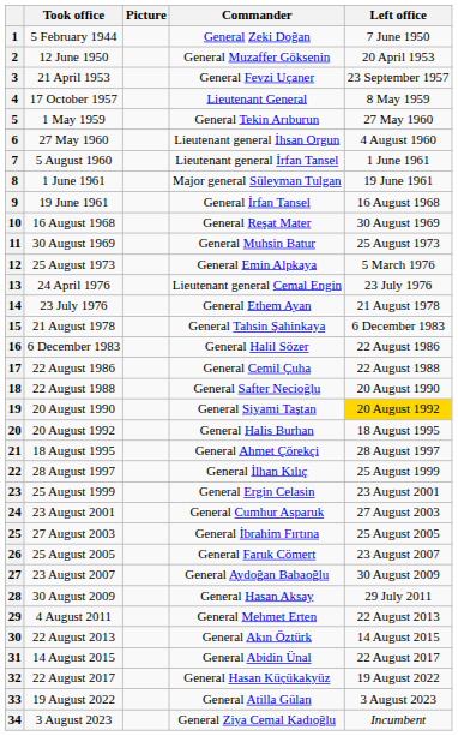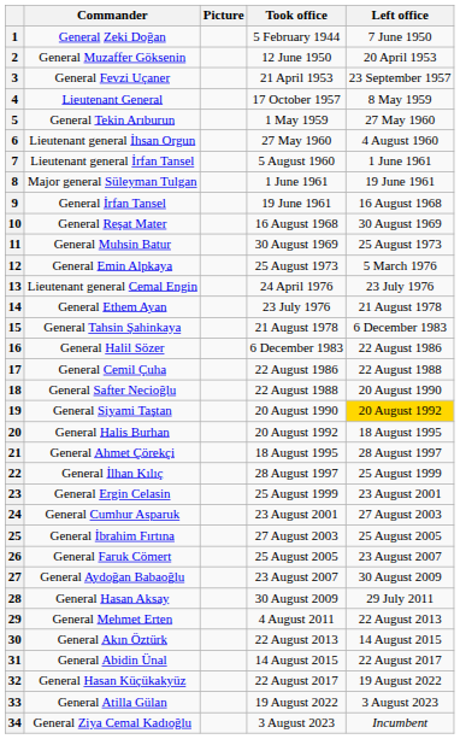 <table class="wikitable" style="text-align:center">
 <tr>
 <th></th>
+<th>Commander</th>
+<th>Picture</th>
 <th>Took office</th>
-<th>Picture</th>
-<th>Commander</th>
 <th>Left office</th>
 </tr>
 <tr>
 <th>1</th>
+<td><a href='#'>General</a> <a href='#'>Zeki Doğan</a></td>
+<td></td>
 <td>5 February 1944</td>
-<td></td>
-<td><a href='#'>General</a> <a href='#'>Zeki Doğan</a></td>
 <td>7 June 1950</td>
 </tr>
 <tr>
 <th>2</th>
+<td>General <a href='#'>Muzaffer Göksenin</a></td>
+<td></td>
 <td>12 June 1950</td>
-<td></td>
-<td>General <a href='#'>Muzaffer Göksenin</a></td>
 <td>20 April 1953</td>
 </tr>
 <tr>
 <th>3</th>
+<td>General <a href='#'>Fevzi Uçaner</a></td>
+<td></td>
 <td>21 April 1953</td>
-<td></td>
-<td>General <a href='#'>Fevzi Uçaner</a></td>
 <td>23 September 1957</td>
 </tr>
 <tr>
 <th>4</th>
+<td><a href='#'>Lieutenant General</a> </td>
+<td></td>
 <td>17 October 1957</td>
-<td></td>
-<td><a href='#'>Lieutenant General</a> </td>
 <td>8 May 1959</td>
 </tr>
 <tr>
 <th>5</th>
+<td>General <a href='#'>Tekin Arıburun</a></td>
+<td></td>
 <td>1 May 1959</td>
-<td></td>
-<td>General <a href='#'>Tekin Arıburun</a></td>
 <td>27 May 1960</td>
 </tr>
 <tr>
 <th>6</th>
+<td>Lieutenant general <a href='#'>İhsan Orgun</a></td>
+<td></td>
 <td>27 May 1960</td>
-<td></td>
-<td>Lieutenant general <a href='#'>İhsan Orgun</a></td>
 <td>4 August 1960</td>
 </tr>
 <tr>
 <th>7</th>
+<td>Lieutenant general <a href='#'>İrfan Tansel</a></td>
+<td></td>
 <td>5 August 1960</td>
-<td></td>
-<td>Lieutenant general <a href='#'>İrfan Tansel</a></td>
 <td>1 June 1961</td>
 </tr>
 <tr>
 <th>8</th>
+<td>Major general <a href='#'>Süleyman Tulgan</a></td>
+<td></td>
 <td>1 June 1961</td>
-<td></td>
-<td>Major general <a href='#'>Süleyman Tulgan</a></td>
 <td>19 June 1961</td>
 </tr>
 <tr>
 <th>9</th>
+<td>General <a href='#'>İrfan Tansel</a></td>
+<td></td>
 <td>19 June 1961</td>
-<td></td>
-<td>General <a href='#'>İrfan Tansel</a></td>
 <td>16 August 1968</td>
 </tr>
 <tr>
 <th>10</th>
+<td>General <a href='#'>Reşat Mater</a></td>
+<td></td>
 <td>16 August 1968</td>
-<td></td>
-<td>General <a href='#'>Reşat Mater</a></td>
 <td>30 August 1969</td>
 </tr>
 <tr>
 <th>11</th>
+<td>General <a href='#'>Muhsin Batur</a></td>
+<td></td>
 <td>30 August 1969</td>
-<td></td>
-<td>General <a href='#'>Muhsin Batur</a></td>
 <td>25 August 1973</td>
 </tr>
 <tr>
 <th>12</th>
+<td>General <a href='#'>Emin Alpkaya</a></td>
+<td></td>
 <td>25 August 1973</td>
-<td></td>
-<td>General <a href='#'>Emin Alpkaya</a></td>
 <td>5 March 1976</td>
 </tr>
 <tr>
 <th>13</th>
+<td>Lieutenant general <a href='#'>Cemal Engin</a></td>
+<td></td>
 <td>24 April 1976</td>
-<td></td>
-<td>Lieutenant general <a href='#'>Cemal Engin</a></td>
 <td>23 July 1976</td>
 </tr>
 <tr>
 <th>14</th>
+<td>General <a href='#'>Ethem Ayan</a></td>
+<td></td>
 <td>23 July 1976</td>
-<td></td>
-<td>General <a href='#'>Ethem Ayan</a></td>
 <td>21 August 1978</td>
 </tr>
 <tr>
 <th>15</th>
+<td>General <a href='#'>Tahsin Şahinkaya</a></td>
+<td></td>
 <td>21 August 1978</td>
-<td></td>
-<td>General <a href='#'>Tahsin Şahinkaya</a></td>
 <td>6 December 1983</td>
 </tr>
 <tr>
 <th>16</th>
+<td>General <a href='#'>Halil Sözer</a></td>
+<td></td>
 <td>6 December 1983</td>
-<td></td>
-<td>General <a href='#'>Halil Sözer</a></td>
 <td>22 August 1986</td>
 </tr>
 <tr>
 <th>17</th>
+<td>General <a href='#'>Cemil Çuha</a></td>
+<td></td>
 <td>22 August 1986</td>
-<td></td>
-<td>General <a href='#'>Cemil Çuha</a></td>
 <td>22 August 1988</td>
 </tr>
 <tr>
 <th>18</th>
+<td>General <a href='#'>Safter Necioğlu</a></td>
+<td></td>
 <td>22 August 1988</td>
-<td></td>
-<td>General <a href='#'>Safter Necioğlu</a></td>
 <td>20 August 1990</td>
 </tr>
 <tr>
 <th>19</th>
+<td>General <a href='#'>Siyami Taştan</a></td>
+<td></td>
 <td>20 August 1990</td>
-<td></td>
-<td>General <a href='#'>Siyami Taştan</a></td>
 <td style="background: gold;">20 August 1992</td>
 </tr>
 <tr>
 <th>20</th>
+<td>General <a href='#'>Halis Burhan</a></td>
+<td></td>
 <td>20 August 1992</td>
-<td></td>
-<td>General <a href='#'>Halis Burhan</a></td>
 <td>18 August 1995</td>
 </tr>
 <tr>
 <th>21</th>
+<td>General <a href='#'>Ahmet Çörekçi</a></td>
+<td></td>
 <td>18 August 1995</td>
-<td></td>
-<td>General <a href='#'>Ahmet Çörekçi</a></td>
 <td>28 August 1997</td>
 </tr>
 <tr>
 <th>22</th>
+<td>General <a href='#'>İlhan Kılıç</a></td>
+<td></td>
 <td>28 August 1997</td>
-<td></td>
-<td>General <a href='#'>İlhan Kılıç</a></td>
 <td>25 August 1999</td>
 </tr>
 <tr>
 <th>23</th>
+<td>General <a href='#'>Ergin Celasin</a></td>
+<td></td>
 <td>25 August 1999</td>
-<td></td>
-<td>General <a href='#'>Ergin Celasin</a></td>
 <td>23 August 2001</td>
 </tr>
 <tr>
 <th>24</th>
+<td>General <a href='#'>Cumhur Asparuk</a></td>
+<td></td>
 <td>23 August 2001</td>
-<td></td>
-<td>General <a href='#'>Cumhur Asparuk</a></td>
 <td>27 August 2003</td>
 </tr>
 <tr>
 <th>25</th>
+<td>General <a href='#'>İbrahim Fırtına</a></td>
+<td></td>
 <td>27 August 2003</td>
-<td></td>
-<td>General <a href='#'>İbrahim Fırtına</a></td>
 <td>25 August 2005</td>
 </tr>
 <tr>
 <th>26</th>
+<td>General <a href='#'>Faruk Cömert</a></td>
+<td></td>
 <td>25 August 2005</td>
-<td></td>
-<td>General <a href='#'>Faruk Cömert</a></td>
 <td>23 August 2007</td>
 </tr>
 <tr>
 <th>27</th>
+<td>General <a href='#'>Aydoğan Babaoğlu</a></td>
+<td></td>
 <td>23 August 2007</td>
-<td></td>
-<td>General <a href='#'>Aydoğan Babaoğlu</a></td>
 <td>30 August 2009</td>
 </tr>
 <tr>
 <th>28</th>
+<td>General <a href='#'>Hasan Aksay</a></td>
+<td></td>
 <td>30 August 2009</td>
-<td></td>
-<td>General <a href='#'>Hasan Aksay</a></td>
 <td>29 July 2011</td>
 </tr>
 <tr>
 <th>29</th>
+<td>General <a href='#'>Mehmet Erten</a></td>
+<td></td>
 <td>4 August 2011</td>
-<td></td>
-<td>General <a href='#'>Mehmet Erten</a></td>
 <td>22 August 2013</td>
 </tr>
 <tr>
 <th>30</th>
+<td>General <a href='#'>Akın Öztürk</a></td>
+<td></td>
 <td>22 August 2013</td>
-<td></td>
-<td>General <a href='#'>Akın Öztürk</a></td>
 <td>14 August 2015</td>
 </tr>
 <tr>
 <th>31</th>
+<td>General <a href='#'>Abidin Ünal</a></td>
+<td></td>
 <td>14 August 2015</td>
-<td></td>
-<td>General <a href='#'>Abidin Ünal</a></td>
 <td>22 August 2017</td>
 </tr>
 <tr>
 <th>32</th>
+<td>General <a href='#'>Hasan Küçükakyüz</a></td>
+<td></td>
 <td>22 August 2017</td>
-<td></td>
-<td>General <a href='#'>Hasan Küçükakyüz</a></td>
 <td>19 August 2022</td>
 </tr>
 <tr>
 <th>33</th>
+<td>General <a href='#'>Atilla Gülan</a></td>
+<td></td>
 <td>19 August 2022</td>
-<td></td>
-<td>General <a href='#'>Atilla Gülan</a></td>
 <td>3 August 2023</td>
 </tr>
 <tr>
 <th>34</th>
+<td>General <a href='#'>Ziya Cemal Kadıoğlu</a></td>
+<td></td>
 <td>3 August 2023</td>
-<td></td>
-<td>General <a href='#'>Ziya Cemal Kadıoğlu</a></td>
 <td><em>Incumbent</em></td>
 </tr>
 </table>
